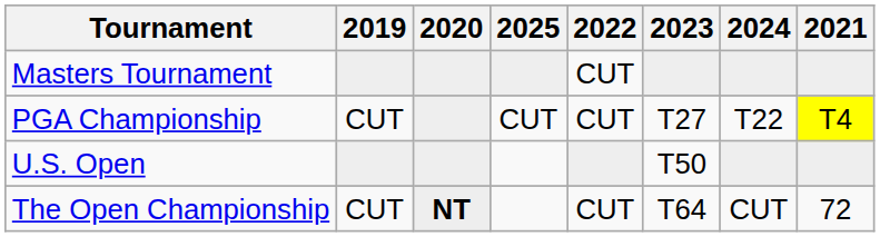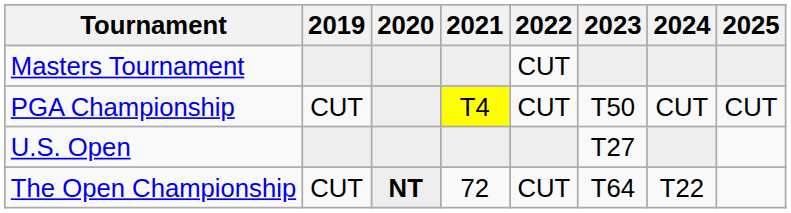 <table class="wikitable" style="font-size:95%;text-align:center;">
 <tr>
 <th>Tournament</th>
 <th>2019</th>
 <th>2020</th>
-<th>2025</th>
+<th>2021</th>
 <th>2022</th>
 <th>2023</th>
 <th>2024</th>
-<th>2021</th>
+<th>2025</th>
 </tr>
 <tr>
 <td align=left><a href='#'>Masters Tournament</a></td>
 <td style="background:#eeeeee;"></td>
 <td style="background:#eeeeee;"></td>
 <td style="background:#eeeeee;"></td>
 <td>CUT</td>
 <td style="background:#eeeeee;"></td>
 <td style="background:#eeeeee;"></td>
 <td style="background:#eeeeee;"></td>
 </tr>
 <tr>
 <td align=left><a href='#'>PGA Championship</a></td>
 <td>CUT</td>
 <td style="background:#eeeeee;"></td>
+<td style="background:yellow;">T4</td>
+<td>CUT</td>
+<td>T50</td>
 <td>CUT</td>
 <td>CUT</td>
-<td>T27</td>
-<td>T22</td>
-<td style="background:yellow;">T4</td>
 </tr>
 <tr>
 <td align=left><a href='#'>U.S. Open</a></td>
 <td style="background:#eeeeee;"></td>
 <td style="background:#eeeeee;"></td>
-<td></td>
-<td style="background:#eeeeee;"></td>
-<td>T50</td>
 <td style="background:#eeeeee;"></td>
 <td style="background:#eeeeee;"></td>
+<td>T27</td>
+<td style="background:#eeeeee;"></td>
+<td></td>
 </tr>
 <tr>
 <td align=left><a href='#'>The Open Championship</a></td>
 <td>CUT</td>
 <td style="background:#eeeeee;"><strong>NT</strong></td>
-<td></td>
+<td>72</td>
 <td>CUT</td>
 <td>T64</td>
-<td>CUT</td>
-<td>72</td>
+<td>T22</td>
+<td></td>
 </tr>
 </table>
